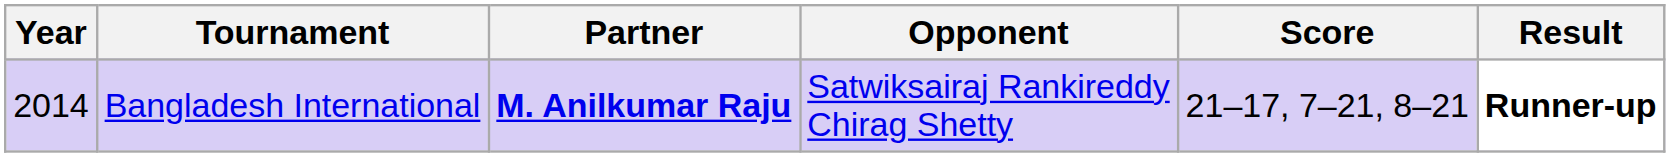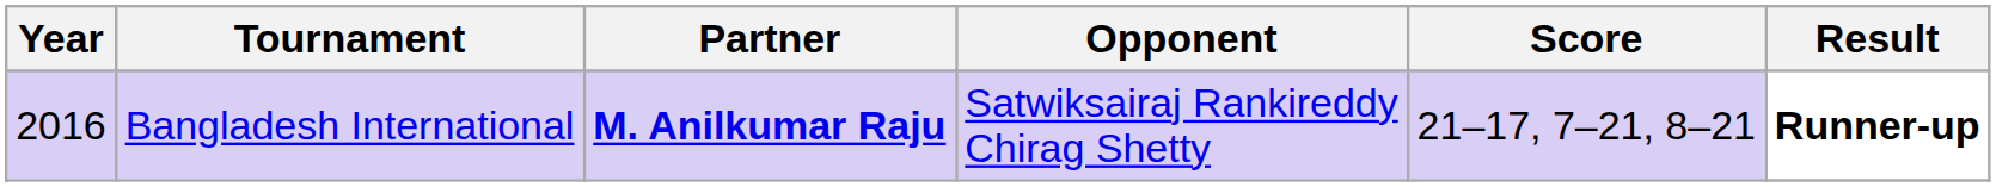 <table class="sortable wikitable" style="font-size: 90%;">
 <tr>
 <th>Year</th>
 <th>Tournament</th>
 <th>Partner</th>
 <th>Opponent</th>
 <th>Score</th>
 <th>Result</th>
 </tr>
 <tr style="background:#D8CEF6">
-<td align="center">2014</td>
+<td align="center">2016</td>
 <td align="left"><a href='#'>Bangladesh International</a></td>
 <td align="left"><strong> <a href='#'>M. Anilkumar Raju</a></strong></td>
 <td align="left"> <a href='#'>Satwiksairaj Rankireddy</a><br> <a href='#'>Chirag Shetty</a></td>
 <td align="left">21–17, 7–21, 8–21</td>
 <td style="text-align:left; background:white"> <strong>Runner-up</strong></td>
 </tr>
 </table>
